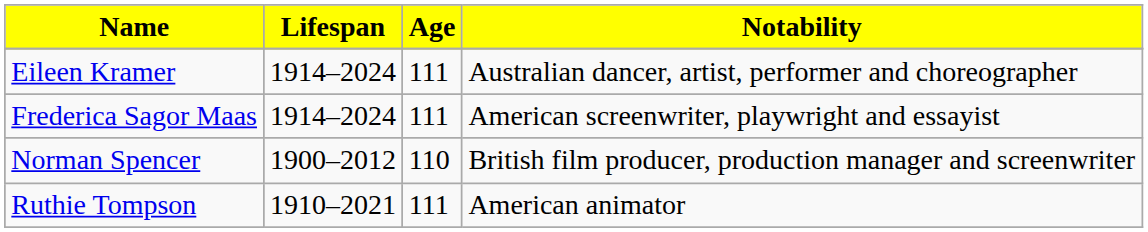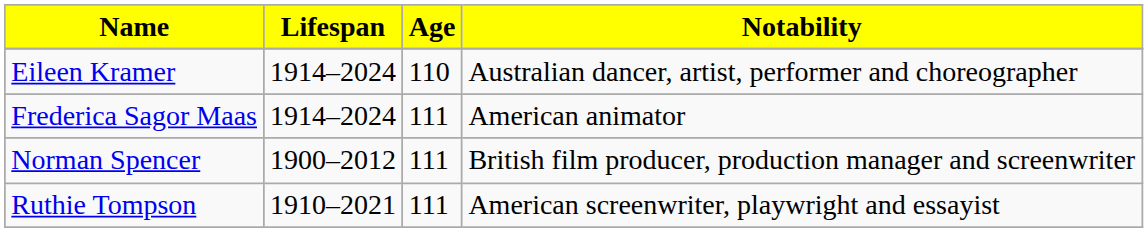 <table class="wikitable sortable">
 <tr>
 <th style="background-color:yellow;">Name</th>
 <th style="background-color:yellow;">Lifespan</th>
 <th style="background-color:yellow;">Age</th>
 <th style="background-color:yellow;">Notability</th>
 </tr>
 <tr>
 </tr>
 <tr>
 <td><a href='#'>Eileen Kramer</a></td>
 <td>1914–2024</td>
-<td>111</td>
+<td>110</td>
 <td>Australian dancer, artist, performer and choreographer</td>
 </tr>
 <tr>
 <td><a href='#'>Frederica Sagor Maas</a></td>
 <td>1914–2024</td>
 <td>111</td>
-<td>American screenwriter, playwright and essayist</td>
+<td>American animator</td>
 </tr>
 <tr>
 <td><a href='#'>Norman Spencer</a></td>
 <td>1900–2012</td>
-<td>110</td>
+<td>111</td>
 <td>British film producer, production manager and screenwriter</td>
 </tr>
 <tr>
 <td><a href='#'>Ruthie Tompson</a></td>
 <td>1910–2021</td>
 <td>111</td>
-<td>American animator</td>
+<td>American screenwriter, playwright and essayist</td>
 </tr>
 </table>
